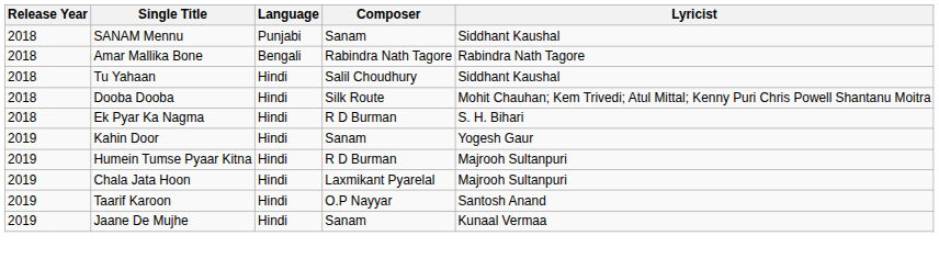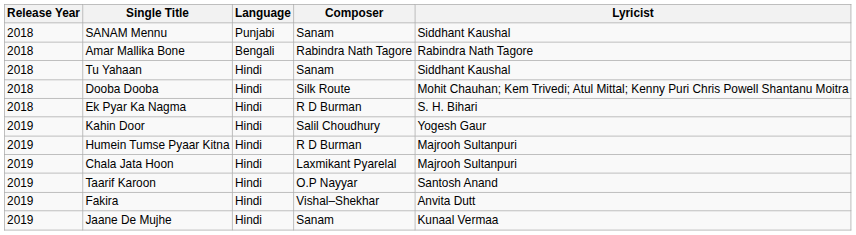 <table class="wikitable">
 <tr>
 <th>Release Year</th>
 <th>Single Title</th>
 <th>Language</th>
 <th>Composer</th>
 <th>Lyricist</th>
 </tr>
 <tr>
 <td>2018</td>
 <td>SANAM Mennu</td>
 <td>Punjabi</td>
 <td>Sanam</td>
 <td>Siddhant Kaushal</td>
 </tr>
 <tr>
 <td>2018</td>
 <td>Amar Mallika Bone</td>
 <td>Bengali</td>
 <td>Rabindra Nath Tagore</td>
 <td>Rabindra Nath Tagore</td>
 </tr>
 <tr>
 <td>2018</td>
 <td>Tu Yahaan</td>
 <td>Hindi</td>
-<td>Salil Choudhury</td>
+<td>Sanam</td>
 <td>Siddhant Kaushal</td>
 </tr>
 <tr>
 <td>2018</td>
 <td>Dooba Dooba</td>
 <td>Hindi</td>
 <td>Silk Route</td>
 <td>Mohit Chauhan; Kem Trivedi; Atul Mittal; Kenny Puri Chris Powell Shantanu Moitra</td>
 </tr>
 <tr>
 <td>2018</td>
 <td>Ek Pyar Ka Nagma</td>
 <td>Hindi</td>
 <td>R D Burman</td>
 <td>S. H. Bihari</td>
 </tr>
 <tr>
 <td>2019</td>
 <td>Kahin Door</td>
 <td>Hindi</td>
-<td>Sanam</td>
+<td>Salil Choudhury</td>
 <td>Yogesh Gaur</td>
 </tr>
 <tr>
 <td>2019</td>
 <td>Humein Tumse Pyaar Kitna</td>
 <td>Hindi</td>
 <td>R D Burman</td>
 <td>Majrooh Sultanpuri</td>
 </tr>
 <tr>
 <td>2019</td>
 <td>Chala Jata Hoon</td>
 <td>Hindi</td>
 <td>Laxmikant Pyarelal</td>
 <td>Majrooh Sultanpuri</td>
 </tr>
 <tr>
 <td>2019</td>
 <td>Taarif Karoon</td>
 <td>Hindi</td>
 <td>O.P Nayyar</td>
 <td>Santosh Anand</td>
 </tr>
 <tr>
 <td>2019</td>
+<td>Fakira</td>
+<td>Hindi</td>
+<td>Vishal–Shekhar</td>
+<td>Anvita Dutt</td>
+</tr>
+<tr>
+<td>2019</td>
 <td>Jaane De Mujhe</td>
 <td>Hindi</td>
 <td>Sanam</td>
 <td>Kunaal Vermaa</td>
 </tr>
 </table>
